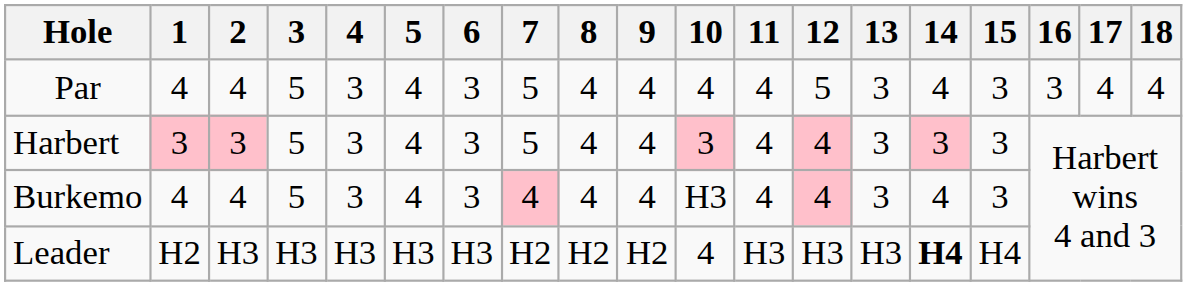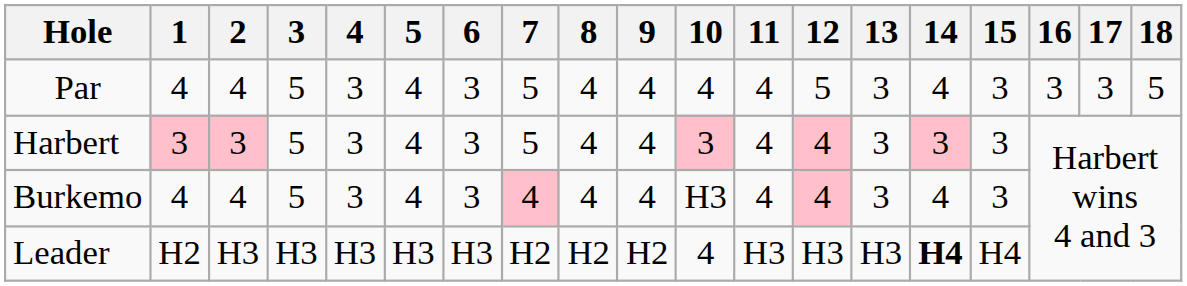 <table class="wikitable" style="text-align:center">
 <tr>
 <th>Hole</th>
 <th> 1 </th>
 <th> 2 </th>
 <th> 3 </th>
 <th> 4 </th>
 <th> 5 </th>
 <th> 6 </th>
 <th> 7 </th>
 <th> 8 </th>
 <th> 9 </th>
 <th>10</th>
 <th>11</th>
 <th>12</th>
 <th>13</th>
 <th>14</th>
 <th>15</th>
 <th>16</th>
 <th>17</th>
 <th>18</th>
 </tr>
 <tr>
 <td>Par</td>
 <td>4</td>
 <td>4</td>
 <td>5</td>
 <td>3</td>
 <td>4</td>
 <td>3</td>
 <td>5</td>
 <td>4</td>
 <td>4</td>
 <td>4</td>
 <td>4</td>
 <td>5</td>
 <td>3</td>
 <td>4</td>
 <td>3</td>
 <td>3</td>
-<td>4</td>
-<td>4</td>
+<td>3</td>
+<td>5</td>
 </tr>
 <tr>
 <td align=left> Harbert</td>
 <td style="background: Pink;">3</td>
 <td style="background: Pink;">3</td>
 <td>5</td>
 <td>3</td>
 <td>4</td>
 <td>3</td>
 <td>5</td>
 <td>4</td>
 <td>4</td>
 <td style="background: Pink;">3</td>
 <td>4</td>
 <td style="background: Pink;">4</td>
 <td>3</td>
 <td style="background: Pink;">3</td>
 <td>3</td>
 <td rowspan=3 colspan=3>Harbert<br>wins<br>4 and 3</td>
 </tr>
 <tr>
 <td align=left> Burkemo</td>
 <td>4</td>
 <td>4</td>
 <td>5</td>
 <td>3</td>
 <td>4</td>
 <td>3</td>
 <td style="background: Pink;">4</td>
 <td>4</td>
 <td>4</td>
 <td>H3</td>
 <td>4</td>
 <td style="background: Pink;">4</td>
 <td>3</td>
 <td>4</td>
 <td>3</td>
 </tr>
 <tr>
 <td align=left>Leader</td>
 <td>H2</td>
 <td>H3</td>
 <td>H3</td>
 <td>H3</td>
 <td>H3</td>
 <td>H3</td>
 <td>H2</td>
 <td>H2</td>
 <td>H2</td>
 <td>4</td>
 <td>H3</td>
 <td>H3</td>
 <td>H3</td>
 <td><strong>H4</strong></td>
 <td>H4</td>
 </tr>
 </table>
